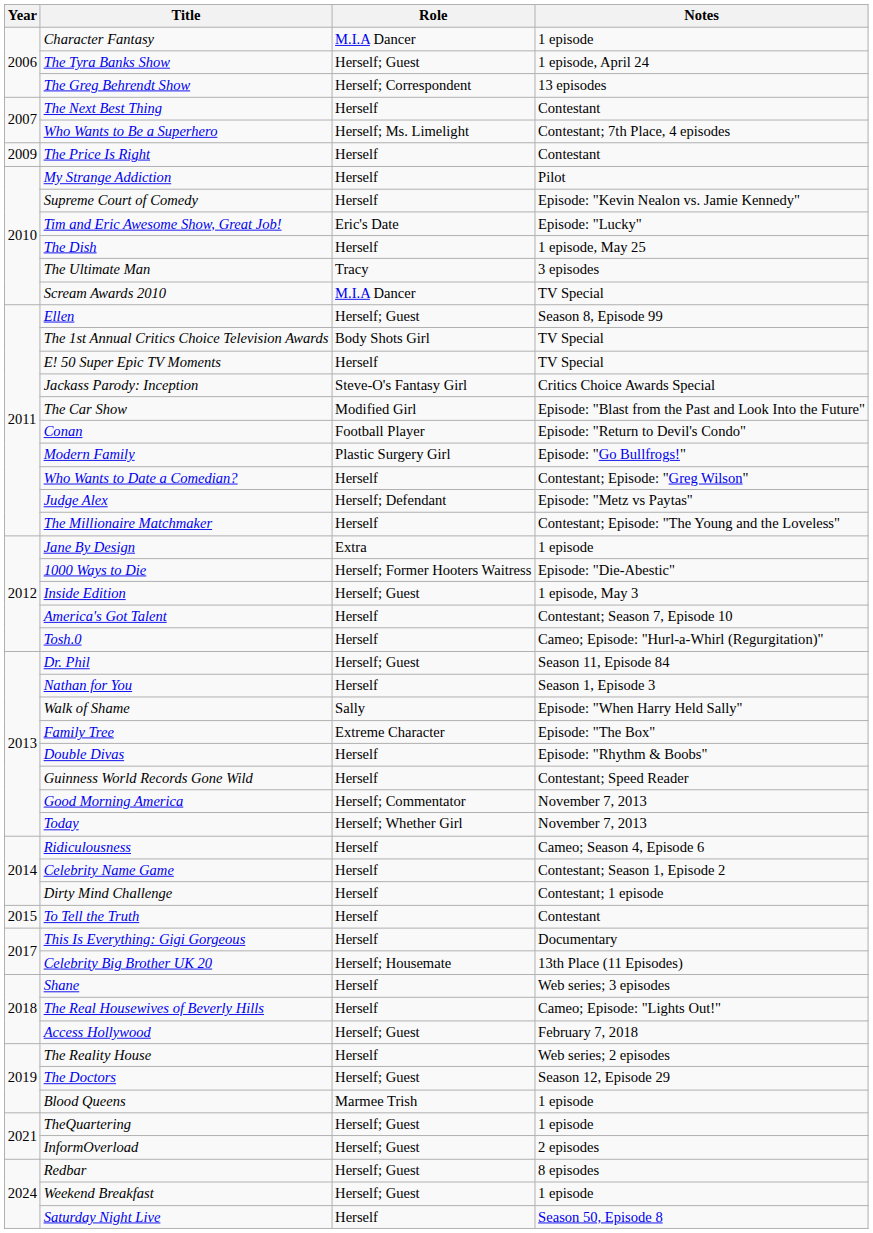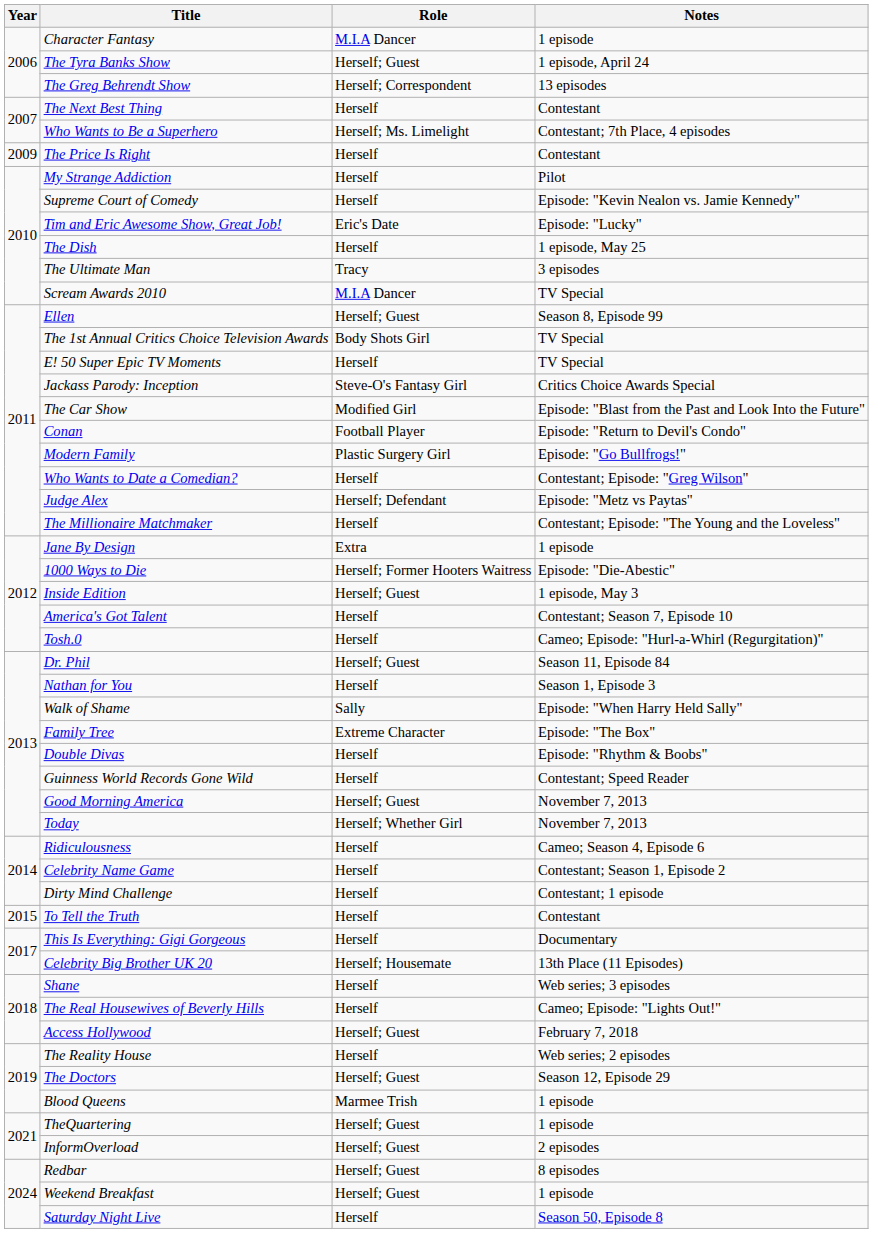 <table class="wikitable sortable">
 <tr>
 <th>Year</th>
 <th>Title</th>
 <th>Role</th>
 <th class="unsortable">Notes</th>
 </tr>
 <tr>
 <td rowspan="3">2006</td>
 <td><em>Character Fantasy</em></td>
 <td><a href='#'>M.I.A</a> Dancer</td>
 <td>1 episode</td>
 </tr>
 <tr>
 <td><em><a href='#'>The Tyra Banks Show</a></em></td>
 <td>Herself; Guest</td>
 <td>1 episode, April 24</td>
 </tr>
 <tr>
 <td><em><a href='#'>The Greg Behrendt Show</a></em></td>
 <td>Herself; Correspondent</td>
 <td>13 episodes</td>
 </tr>
 <tr>
 <td rowspan="2">2007</td>
 <td><em><a href='#'>The Next Best Thing</a></em></td>
 <td>Herself</td>
 <td>Contestant</td>
 </tr>
 <tr>
 <td><em><a href='#'>Who Wants to Be a Superhero</a></em></td>
 <td>Herself; Ms. Limelight</td>
 <td>Contestant; 7th Place, 4 episodes</td>
 </tr>
 <tr>
 <td>2009</td>
 <td><em><a href='#'>The Price Is Right</a></em></td>
 <td>Herself</td>
 <td>Contestant</td>
 </tr>
 <tr>
 <td rowspan="6">2010</td>
 <td><em><a href='#'>My Strange Addiction</a></em></td>
 <td>Herself</td>
 <td>Pilot</td>
 </tr>
 <tr>
 <td><em>Supreme Court of Comedy</em></td>
 <td>Herself</td>
 <td>Episode: "Kevin Nealon vs. Jamie Kennedy"</td>
 </tr>
 <tr>
 <td><em><a href='#'>Tim and Eric Awesome Show, Great Job!</a></em></td>
 <td>Eric's Date</td>
 <td>Episode: "Lucky"</td>
 </tr>
 <tr>
 <td><em><a href='#'>The Dish</a></em></td>
 <td>Herself</td>
 <td>1 episode, May 25</td>
 </tr>
 <tr>
 <td><em>The Ultimate Man</em></td>
 <td>Tracy</td>
 <td>3 episodes</td>
 </tr>
 <tr>
 <td><em>Scream Awards 2010</em></td>
 <td><a href='#'>M.I.A</a> Dancer</td>
 <td>TV Special</td>
 </tr>
 <tr>
 <td rowspan="10">2011</td>
 <td><a href='#'><em>Ellen</em></a></td>
 <td>Herself; Guest</td>
 <td>Season 8, Episode 99</td>
 </tr>
 <tr>
 <td><em>The 1st Annual Critics Choice Television Awards</em></td>
 <td>Body Shots Girl</td>
 <td>TV Special</td>
 </tr>
 <tr>
 <td><em>E! 50 Super Epic TV Moments</em></td>
 <td>Herself</td>
 <td>TV Special</td>
 </tr>
 <tr>
 <td><em>Jackass Parody: Inception</em></td>
 <td>Steve-O's Fantasy Girl</td>
 <td>Critics Choice Awards Special</td>
 </tr>
 <tr>
 <td><em>The Car Show</em></td>
 <td>Modified Girl</td>
 <td>Episode: "Blast from the Past and Look Into the Future"</td>
 </tr>
 <tr>
 <td><em><a href='#'>Conan</a></em></td>
 <td>Football Player</td>
 <td>Episode: "Return to Devil's Condo"</td>
 </tr>
 <tr>
 <td><em><a href='#'>Modern Family</a></em></td>
 <td>Plastic Surgery Girl</td>
 <td>Episode: "<a href='#'>Go Bullfrogs!</a>"</td>
 </tr>
 <tr>
 <td><em><a href='#'>Who Wants to Date a Comedian?</a></em></td>
 <td>Herself</td>
 <td>Contestant; Episode: "<a href='#'>Greg Wilson</a>"</td>
 </tr>
 <tr>
 <td><em><a href='#'>Judge Alex</a></em></td>
 <td>Herself; Defendant</td>
 <td>Episode: "Metz vs Paytas"</td>
 </tr>
 <tr>
 <td><em><a href='#'>The Millionaire Matchmaker</a></em></td>
 <td>Herself</td>
 <td>Contestant; Episode: "The Young and the Loveless"</td>
 </tr>
 <tr>
 <td rowspan="5">2012</td>
 <td><em><a href='#'>Jane By Design</a></em></td>
 <td>Extra</td>
 <td>1 episode</td>
 </tr>
 <tr>
 <td><em><a href='#'>1000 Ways to Die</a></em></td>
 <td>Herself; Former Hooters Waitress</td>
 <td>Episode: "Die-Abestic"</td>
 </tr>
 <tr>
 <td><em><a href='#'>Inside Edition</a></em></td>
 <td>Herself; Guest</td>
 <td>1 episode, May 3</td>
 </tr>
 <tr>
 <td><em><a href='#'>America's Got Talent</a></em></td>
 <td>Herself</td>
 <td>Contestant; Season 7, Episode 10</td>
 </tr>
 <tr>
 <td><em><a href='#'>Tosh.0</a></em></td>
 <td>Herself</td>
 <td>Cameo; Episode: "Hurl-a-Whirl (Regurgitation)"</td>
 </tr>
 <tr>
 <td rowspan="8">2013</td>
 <td><em><a href='#'>Dr. Phil</a></em></td>
 <td>Herself; Guest</td>
 <td>Season 11, Episode 84</td>
 </tr>
 <tr>
 <td><em><a href='#'>Nathan for You</a></em></td>
 <td>Herself</td>
 <td>Season 1, Episode 3</td>
 </tr>
 <tr>
 <td><em>Walk of Shame</em></td>
 <td>Sally</td>
 <td>Episode: "When Harry Held Sally"</td>
 </tr>
 <tr>
 <td><em><a href='#'>Family Tree</a></em></td>
 <td>Extreme Character</td>
 <td>Episode: "The Box"</td>
 </tr>
 <tr>
 <td><em><a href='#'>Double Divas</a></em></td>
 <td>Herself</td>
 <td>Episode: "Rhythm & Boobs"</td>
 </tr>
 <tr>
 <td><em>Guinness World Records Gone Wild</em></td>
 <td>Herself</td>
 <td>Contestant; Speed Reader</td>
 </tr>
 <tr>
 <td><em><a href='#'>Good Morning America</a></em></td>
-<td>Herself; Commentator</td>
+<td>Herself; Guest</td>
 <td>November 7, 2013</td>
 </tr>
 <tr>
 <td><em><a href='#'>Today</a></em></td>
 <td>Herself; Whether Girl</td>
 <td>November 7, 2013</td>
 </tr>
 <tr>
 <td rowspan="3">2014</td>
 <td><em><a href='#'>Ridiculousness</a></em></td>
 <td>Herself</td>
 <td>Cameo; Season 4, Episode 6</td>
 </tr>
 <tr>
 <td><em><a href='#'>Celebrity Name Game</a></em></td>
 <td>Herself</td>
 <td>Contestant; Season 1, Episode 2</td>
 </tr>
 <tr>
 <td><em>Dirty Mind Challenge</em></td>
 <td>Herself</td>
 <td>Contestant; 1 episode</td>
 </tr>
 <tr>
 <td>2015</td>
 <td><em><a href='#'>To Tell the Truth</a></em></td>
 <td>Herself</td>
 <td>Contestant</td>
 </tr>
 <tr>
 <td rowspan="2">2017</td>
 <td><em><a href='#'>This Is Everything: Gigi Gorgeous</a></em></td>
 <td>Herself</td>
 <td>Documentary</td>
 </tr>
 <tr>
 <td><em><a href='#'>Celebrity Big Brother UK 20</a></em></td>
 <td>Herself; Housemate</td>
 <td>13th Place (11 Episodes)</td>
 </tr>
 <tr>
 <td rowspan="3">2018</td>
 <td><em><a href='#'>Shane</a></em></td>
 <td>Herself</td>
 <td>Web series; 3 episodes</td>
 </tr>
 <tr>
 <td><em><a href='#'>The Real Housewives of Beverly Hills</a></em></td>
 <td>Herself</td>
 <td>Cameo; Episode: "Lights Out!"</td>
 </tr>
 <tr>
 <td><em><a href='#'>Access Hollywood</a></em></td>
 <td>Herself; Guest</td>
 <td>February 7, 2018</td>
 </tr>
 <tr>
 <td rowspan="3">2019</td>
 <td><em>The Reality House</em></td>
 <td>Herself</td>
 <td>Web series; 2 episodes</td>
 </tr>
 <tr>
 <td><em><a href='#'>The Doctors</a></em></td>
 <td>Herself; Guest</td>
 <td>Season 12, Episode 29</td>
 </tr>
 <tr>
 <td><em>Blood Queens</em></td>
 <td>Marmee Trish</td>
 <td>1 episode</td>
 </tr>
 <tr>
 <td rowspan="2">2021</td>
 <td><em>TheQuartering</em></td>
 <td>Herself; Guest</td>
 <td>1 episode</td>
 </tr>
 <tr>
 <td><em>InformOverload</em></td>
 <td>Herself; Guest</td>
 <td>2 episodes</td>
 </tr>
 <tr>
 <td rowspan="3">2024</td>
 <td><em>Redbar</em></td>
 <td>Herself; Guest</td>
 <td>8 episodes</td>
 </tr>
 <tr>
 <td><em>Weekend Breakfast</em></td>
 <td>Herself; Guest</td>
 <td>1 episode</td>
 </tr>
 <tr>
 <td><em><a href='#'>Saturday Night Live</a></em></td>
 <td>Herself</td>
 <td><a href='#'>Season 50, Episode 8</a></td>
 </tr>
 </table>
